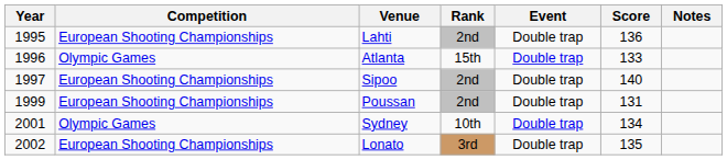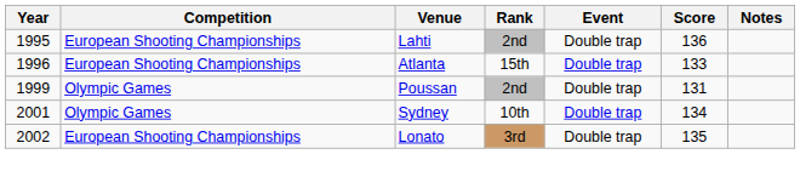 <table class="wikitable sortable" width=60% style="font-size:90%; text-align:center;">
 <tr>
 <th>Year</th>
 <th>Competition</th>
 <th>Venue</th>
 <th>Rank</th>
 <th>Event</th>
 <th>Score</th>
 <th>Notes</th>
 </tr>
 <tr>
 <td>1995</td>
 <td align=left><a href='#'>European Shooting Championships</a></td>
 <td align=left> <a href='#'>Lahti</a></td>
 <td bgcolor=silver>2nd</td>
 <td>Double trap</td>
 <td>136</td>
 <td></td>
 </tr>
 <tr>
 <td>1996</td>
-<td align=left><a href='#'>Olympic Games</a></td>
+<td align=left><a href='#'>European Shooting Championships</a></td>
 <td align=left> <a href='#'>Atlanta</a></td>
 <td>15th</td>
 <td><a href='#'>Double trap</a></td>
 <td>133</td>
 <td></td>
 </tr>
 <tr>
-<td>1997</td>
-<td align=left><a href='#'>European Shooting Championships</a></td>
-<td align=left> <a href='#'>Sipoo</a></td>
-<td bgcolor=silver>2nd</td>
-<td>Double trap</td>
-<td>140</td>
-<td></td>
-</tr>
-<tr>
 <td>1999</td>
-<td align=left><a href='#'>European Shooting Championships</a></td>
+<td align=left><a href='#'>Olympic Games</a></td>
 <td align=left> <a href='#'>Poussan</a></td>
 <td bgcolor=silver>2nd</td>
 <td>Double trap</td>
 <td>131</td>
 <td></td>
 </tr>
 <tr>
 <td>2001</td>
 <td align=left><a href='#'>Olympic Games</a></td>
 <td align=left> <a href='#'>Sydney</a></td>
 <td>10th</td>
 <td><a href='#'>Double trap</a></td>
 <td>134</td>
 <td></td>
 </tr>
 <tr>
 <td>2002</td>
 <td align=left><a href='#'>European Shooting Championships</a></td>
 <td align=left> <a href='#'>Lonato</a></td>
 <td bgcolor=cc9966>3rd</td>
 <td>Double trap</td>
 <td>135</td>
 <td></td>
 </tr>
 </table>
